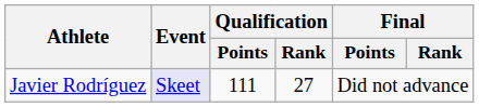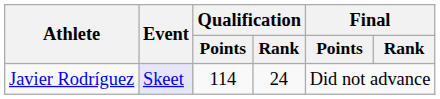 <table class="wikitable" style="font-size:90%">
 <tr>
 <th rowspan="2">Athlete</th>
 <th rowspan="2">Event</th>
 <th colspan=2>Qualification</th>
 <th colspan=2>Final</th>
 </tr>
 <tr style="font-size:95%">
 <th>Points</th>
 <th>Rank</th>
 <th>Points</th>
 <th>Rank</th>
 </tr>
 <tr align=center>
 <td align=left><a href='#'>Javier Rodríguez</a></td>
 <td align=left style="background: lavender;"><a href='#'>Skeet</a></td>
-<td>111</td>
-<td>27</td>
+<td>114</td>
+<td>24</td>
 <td colspan=2>Did not advance</td>
 </tr>
 </table>
